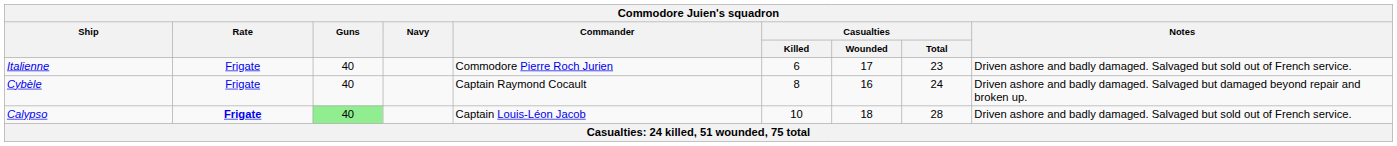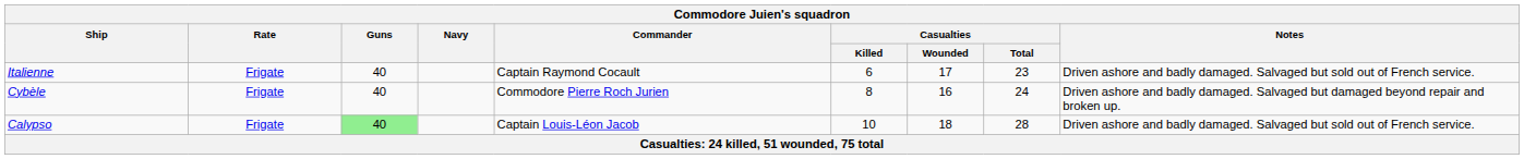 <table class="wikitable" border="1" style="width:100%;">
 <tr style="vertical-align:top;">
 <th colspan="11" bgcolor="white">Commodore Juien's squadron</th>
 </tr>
 <tr valign="top"|- style="vertical-align:top;">
 <th width=12%; align= center rowspan=2><small> Ship </small></th>
 <th width=10%; align= center rowspan=2><small> Rate </small></th>
 <th width=5%; align= center rowspan=2><small> Guns </small></th>
 <th width=5%; align= center rowspan=2><small> Navy </small></th>
 <th width=22%; align= center rowspan=2><small> Commander </small></th>
 <th width=15%; align= center colspan=3><small>Casualties</small></th>
 <th width=30%; align= center rowspan=2><small>Notes</small></th>
 </tr>
 <tr style="vertical-align:top;">
 <th width=5%; align= center><small> Killed </small></th>
 <th width=5%; align= center><small> Wounded </small></th>
 <th width=5%; align= center><small> Total</small></th>
 </tr>
 <tr style="vertical-align:top;">
 <td align= left><a href='#'><em>Italienne</em></a></td>
 <td align= center><a href='#'>Frigate</a></td>
 <td align= center>40</td>
 <td align= center></td>
-<td align= left>Commodore <a href='#'>Pierre Roch Jurien</a></td>
+<td align= left>Captain Raymond Cocault </td>
 <td align= center>6</td>
 <td align= center>17</td>
 <td align= center>23</td>
 <td align= left>Driven ashore and badly damaged. Salvaged but sold out of French service.</td>
 </tr>
 <tr style="vertical-align:top;">
 <td align= left><a href='#'><em>Cybèle</em></a></td>
 <td align= center><a href='#'>Frigate</a></td>
 <td align= center>40</td>
 <td align= center></td>
-<td align= left>Captain Raymond Cocault </td>
+<td align= left>Commodore <a href='#'>Pierre Roch Jurien</a></td>
 <td align= center>8</td>
 <td align= center>16</td>
 <td align= center>24</td>
 <td align= left>Driven ashore and badly damaged. Salvaged but damaged beyond repair and broken up.</td>
 </tr>
 <tr style="vertical-align:top;">
 <td align= left><a href='#'><em>Calypso</em></a></td>
-<td align= center><strong><a href='#'>Frigate</a></strong></td>
+<td align= center><a href='#'>Frigate</a></td>
 <td align= center style="background: lightgreen;">40</td>
 <td align= center></td>
 <td align= left>Captain <a href='#'>Louis-Léon Jacob</a></td>
 <td align= center>10</td>
 <td align= center>18</td>
 <td align= center>28</td>
 <td align= left>Driven ashore and badly damaged. Salvaged but sold out of French service.</td>
 </tr>
 <tr style="vertical-align:top;">
 <th colspan="11" bgcolor="white">Casualties: 24 killed, 51 wounded, 75 total</th>
 </tr>
 </table>
